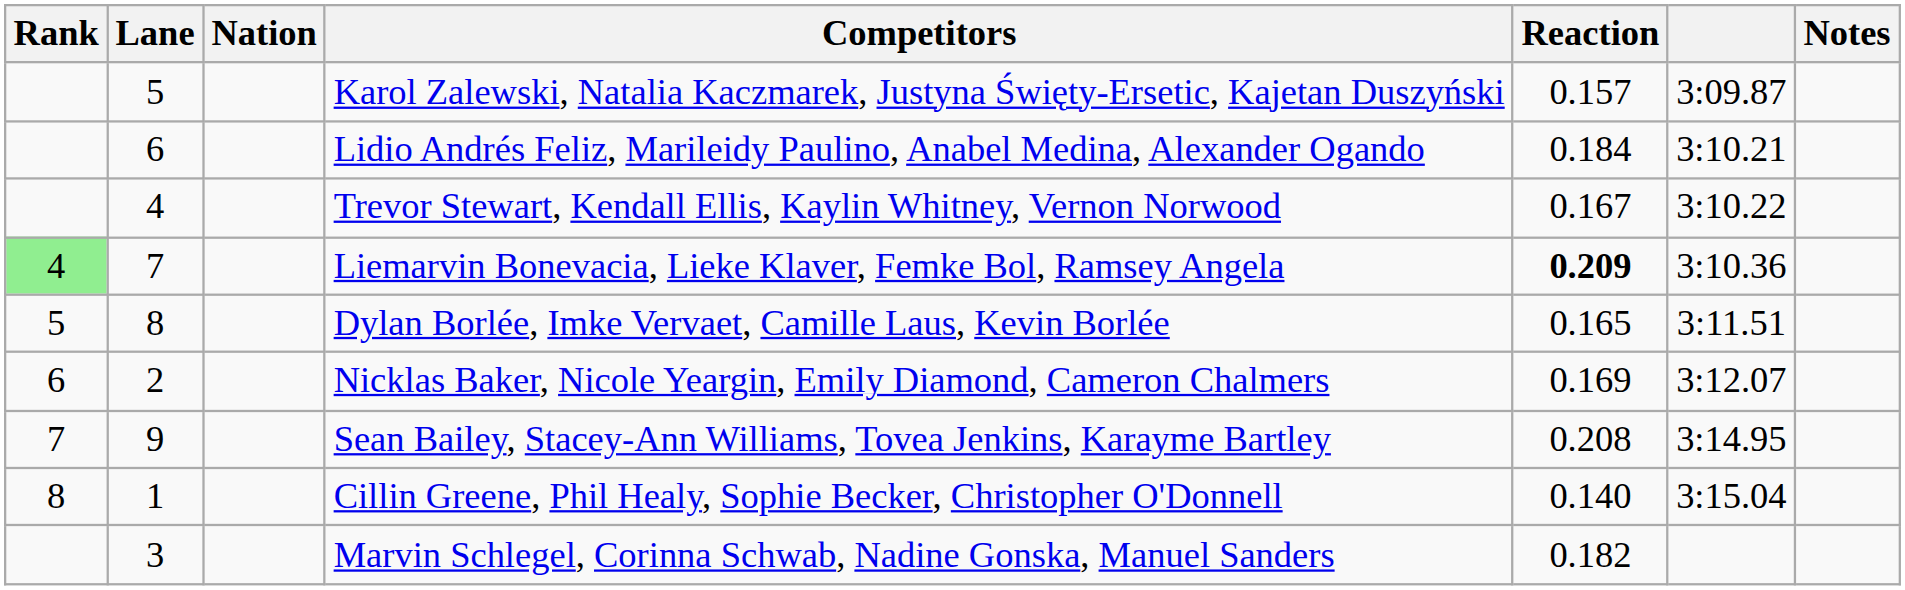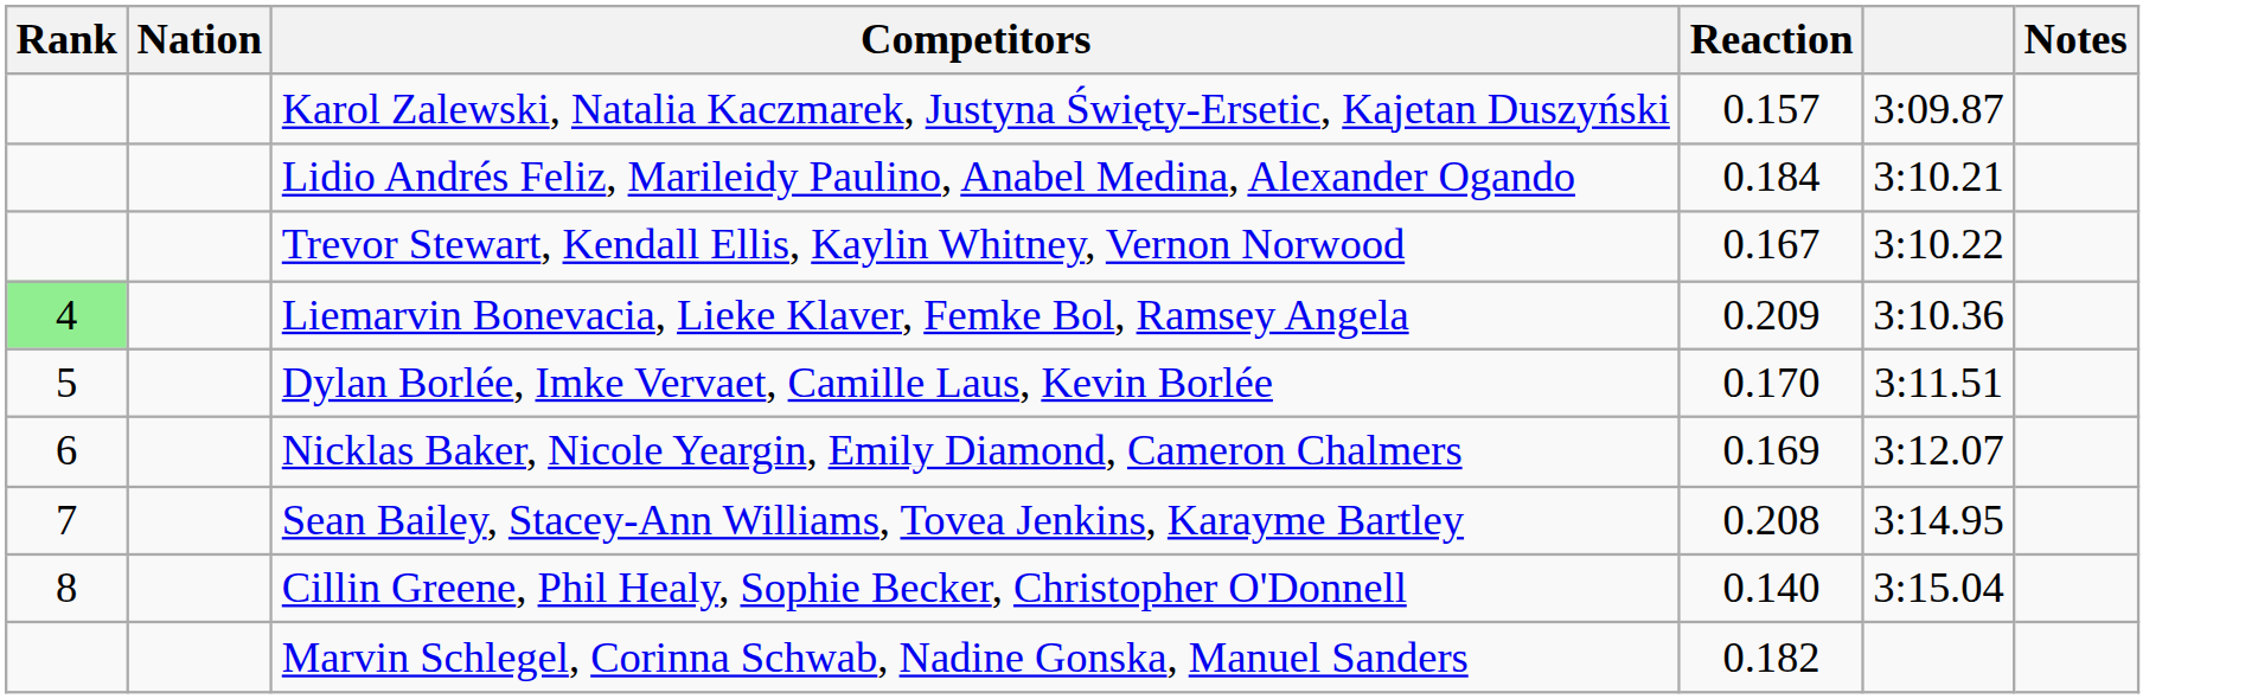 <table class="wikitable sortable" style="text-align:center">
 <tr>
 <th scope="col">Rank</th>
-<th scope="col">Lane</th>
 <th scope="col">Nation</th>
 <th scope="col">Competitors</th>
 <th scope="col">Reaction</th>
 <th scope="col"></th>
 <th scope="col">Notes</th>
 </tr>
 <tr>
 <td></td>
-<td>5</td>
 <td style="text-align:left"></td>
 <td style="text-align:left"><a href='#'>Karol Zalewski</a>, <a href='#'>Natalia Kaczmarek</a>, <a href='#'>Justyna Święty-Ersetic</a>, <a href='#'>Kajetan Duszyński</a></td>
 <td>0.157</td>
 <td>3:09.87</td>
 <td> </td>
 </tr>
 <tr>
 <td></td>
-<td>6</td>
 <td style="text-align:left"></td>
 <td style="text-align:left"><a href='#'>Lidio Andrés Feliz</a>, <a href='#'>Marileidy Paulino</a>, <a href='#'>Anabel Medina</a>, <a href='#'>Alexander Ogando</a></td>
 <td>0.184</td>
 <td>3:10.21</td>
 <td></td>
 </tr>
 <tr>
 <td></td>
-<td>4</td>
 <td style="text-align:left"></td>
 <td style="text-align:left"><a href='#'>Trevor Stewart</a>, <a href='#'>Kendall Ellis</a>, <a href='#'>Kaylin Whitney</a>, <a href='#'>Vernon Norwood</a></td>
 <td>0.167</td>
 <td>3:10.22</td>
 <td></td>
 </tr>
 <tr>
 <td style="background: lightgreen;">4</td>
-<td>7</td>
 <td style="text-align:left"></td>
 <td style="text-align:left"><a href='#'>Liemarvin Bonevacia</a>, <a href='#'>Lieke Klaver</a>, <a href='#'>Femke Bol</a>, <a href='#'>Ramsey Angela</a></td>
-<td><strong>0.209</strong></td>
+<td>0.209</td>
 <td>3:10.36</td>
 <td></td>
 </tr>
 <tr>
 <td>5</td>
-<td>8</td>
 <td style="text-align:left"></td>
 <td style="text-align:left"><a href='#'>Dylan Borlée</a>, <a href='#'>Imke Vervaet</a>, <a href='#'>Camille Laus</a>, <a href='#'>Kevin Borlée</a></td>
-<td>0.165</td>
+<td>0.170</td>
 <td>3:11.51</td>
 <td></td>
 </tr>
 <tr>
 <td>6</td>
-<td>2</td>
 <td style="text-align:left"></td>
 <td style="text-align:left"><a href='#'>Nicklas Baker</a>, <a href='#'>Nicole Yeargin</a>, <a href='#'>Emily Diamond</a>, <a href='#'>Cameron Chalmers</a></td>
 <td>0.169</td>
 <td>3:12.07</td>
 <td></td>
 </tr>
 <tr>
 <td>7</td>
-<td>9</td>
 <td style="text-align:left"></td>
 <td style="text-align:left"><a href='#'>Sean Bailey</a>, <a href='#'>Stacey-Ann Williams</a>, <a href='#'>Tovea Jenkins</a>, <a href='#'>Karayme Bartley</a></td>
 <td>0.208</td>
 <td>3:14.95</td>
 <td></td>
 </tr>
 <tr>
 <td>8</td>
-<td>1</td>
 <td style="text-align:left"></td>
 <td style="text-align:left"><a href='#'>Cillin Greene</a>, <a href='#'>Phil Healy</a>, <a href='#'>Sophie Becker</a>, <a href='#'>Christopher O'Donnell</a></td>
 <td>0.140</td>
 <td>3:15.04</td>
 <td></td>
 </tr>
 <tr>
 <td></td>
-<td>3</td>
 <td style="text-align:left"></td>
 <td style="text-align:left"><a href='#'>Marvin Schlegel</a>, <a href='#'>Corinna Schwab</a>, <a href='#'>Nadine Gonska</a>, <a href='#'>Manuel Sanders</a></td>
 <td>0.182</td>
 <td></td>
 <td></td>
 </tr>
 </table>
